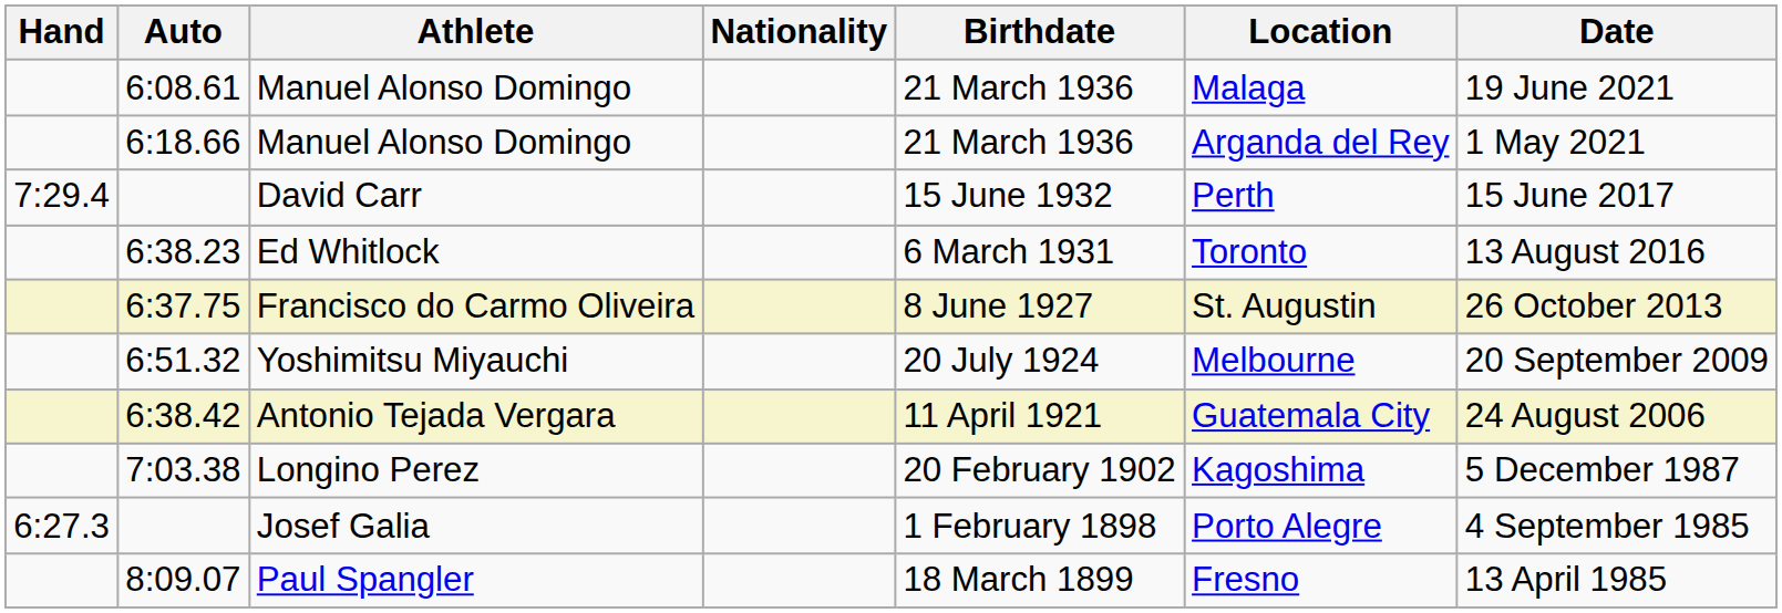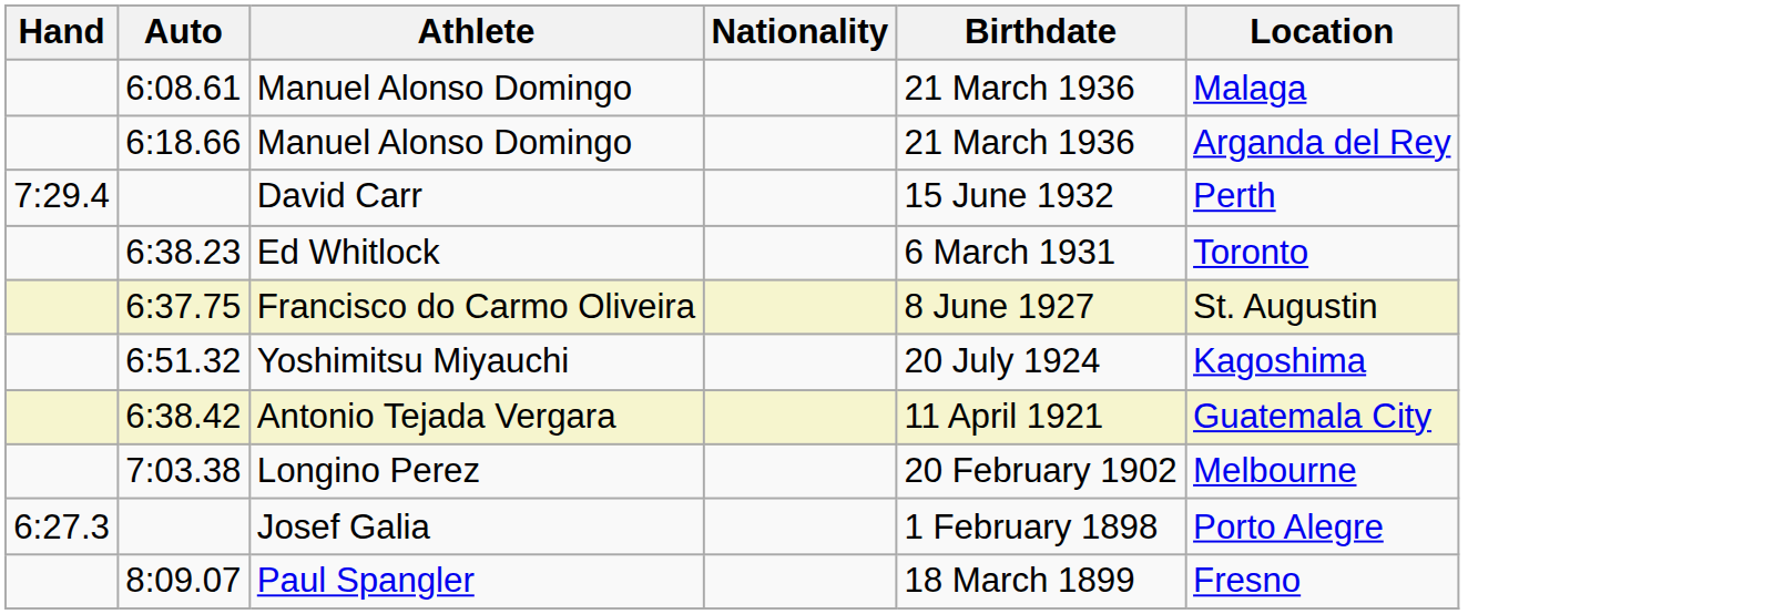 <table class="wikitable">
 <tr>
 <th>Hand</th>
 <th>Auto</th>
 <th>Athlete</th>
 <th>Nationality</th>
 <th>Birthdate</th>
 <th>Location</th>
-<th>Date</th>
 </tr>
 <tr>
 <td></td>
 <td>6:08.61</td>
 <td>Manuel Alonso Domingo</td>
 <td></td>
 <td>21 March 1936</td>
 <td><a href='#'>Malaga</a></td>
-<td>19 June 2021</td>
 </tr>
 <tr>
 <td></td>
 <td>6:18.66</td>
 <td>Manuel Alonso Domingo</td>
 <td></td>
 <td>21 March 1936</td>
 <td><a href='#'>Arganda del Rey</a></td>
-<td>1 May 2021</td>
 </tr>
 <tr>
 <td>7:29.4</td>
 <td></td>
 <td>David Carr</td>
 <td></td>
 <td>15 June 1932</td>
 <td><a href='#'>Perth</a></td>
-<td>15 June 2017</td>
 </tr>
 <tr>
 <td></td>
 <td>6:38.23</td>
 <td>Ed Whitlock</td>
 <td></td>
 <td>6 March 1931</td>
 <td><a href='#'>Toronto</a></td>
-<td>13 August 2016</td>
 </tr>
 <tr bgcolor=#f6F5CE>
 <td></td>
 <td>6:37.75</td>
 <td>Francisco do Carmo Oliveira</td>
 <td></td>
 <td>8 June 1927</td>
 <td>St. Augustin</td>
-<td>26 October 2013</td>
 </tr>
 <tr>
 <td></td>
 <td>6:51.32</td>
 <td>Yoshimitsu Miyauchi</td>
 <td></td>
 <td>20 July 1924</td>
-<td><a href='#'>Melbourne</a></td>
-<td>20 September 2009</td>
+<td><a href='#'>Kagoshima</a></td>
 </tr>
 <tr bgcolor=#f6F5CE>
 <td></td>
 <td>6:38.42</td>
 <td>Antonio Tejada Vergara</td>
 <td></td>
 <td>11 April 1921</td>
 <td><a href='#'>Guatemala City</a></td>
-<td>24 August 2006</td>
 </tr>
 <tr>
 <td></td>
 <td>7:03.38</td>
 <td>Longino Perez</td>
 <td></td>
 <td>20 February 1902</td>
-<td><a href='#'>Kagoshima</a></td>
-<td>5 December 1987</td>
+<td><a href='#'>Melbourne</a></td>
 </tr>
 <tr>
 <td>6:27.3</td>
 <td></td>
 <td>Josef Galia</td>
 <td></td>
 <td>1 February 1898</td>
 <td><a href='#'>Porto Alegre</a></td>
-<td>4 September 1985</td>
 </tr>
 <tr>
 <td></td>
 <td>8:09.07</td>
 <td><a href='#'>Paul Spangler</a></td>
 <td></td>
 <td>18 March 1899</td>
 <td><a href='#'>Fresno</a></td>
-<td>13 April 1985</td>
 </tr>
 </table>
